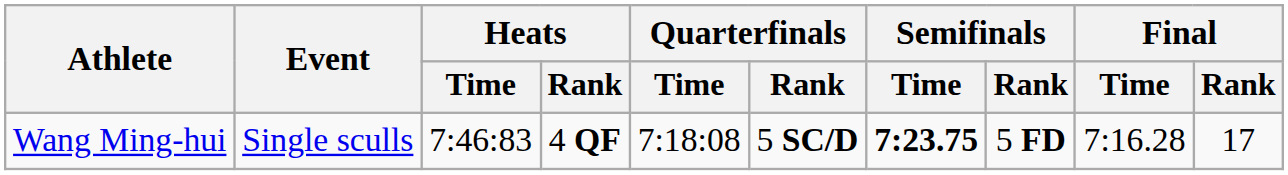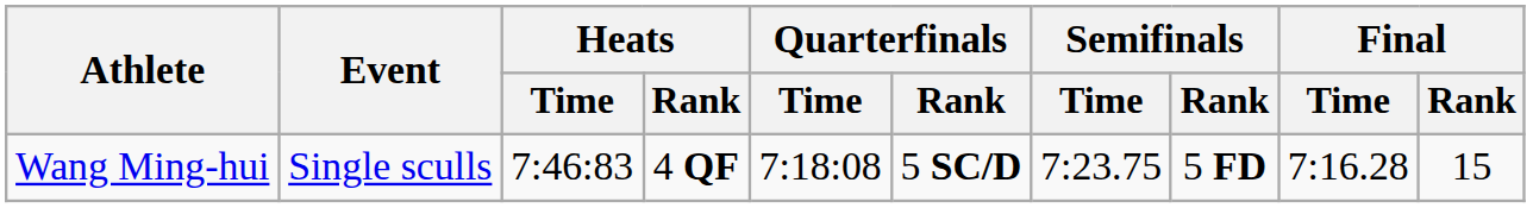 <table class="wikitable" style="font-size:90%">
 <tr>
 <th rowspan="2">Athlete</th>
 <th rowspan="2">Event</th>
 <th colspan="2">Heats</th>
 <th colspan="2">Quarterfinals</th>
 <th colspan="2">Semifinals</th>
 <th colspan="2">Final</th>
 </tr>
 <tr style="font-size:95%">
 <th>Time</th>
 <th>Rank</th>
 <th>Time</th>
 <th>Rank</th>
 <th>Time</th>
 <th>Rank</th>
 <th>Time</th>
 <th>Rank</th>
 </tr>
 <tr align=center>
 <td align=left><a href='#'>Wang Ming-hui</a></td>
 <td align=left><a href='#'>Single sculls</a></td>
 <td>7:46:83</td>
 <td>4 <strong>QF</strong></td>
 <td>7:18:08</td>
 <td>5 <strong>SC/D</strong></td>
-<td><strong>7:23.75</strong></td>
+<td>7:23.75</td>
 <td>5 <strong>FD</strong></td>
 <td>7:16.28</td>
-<td>17</td>
+<td>15</td>
 </tr>
 </table>
